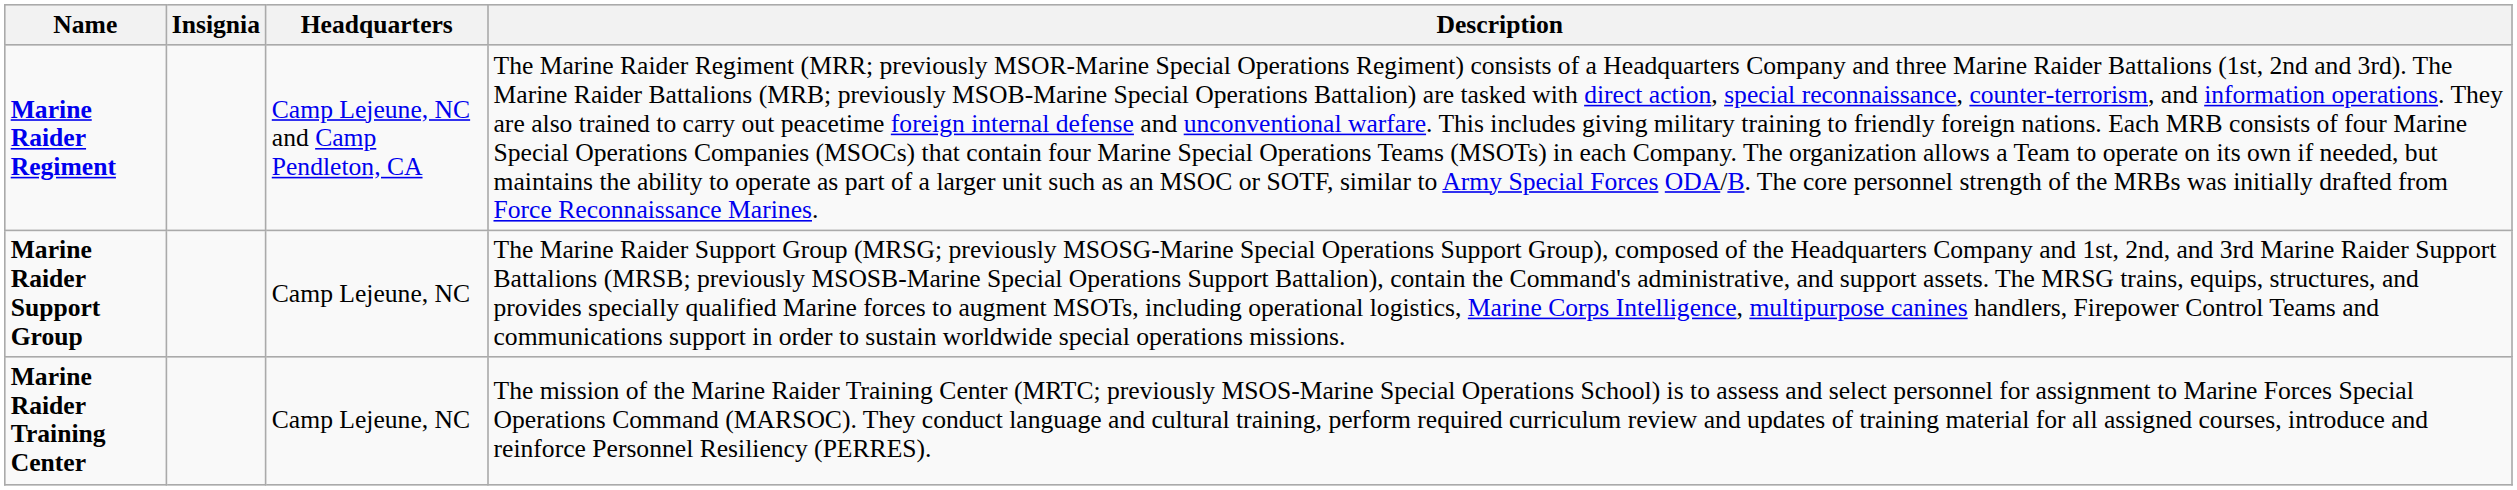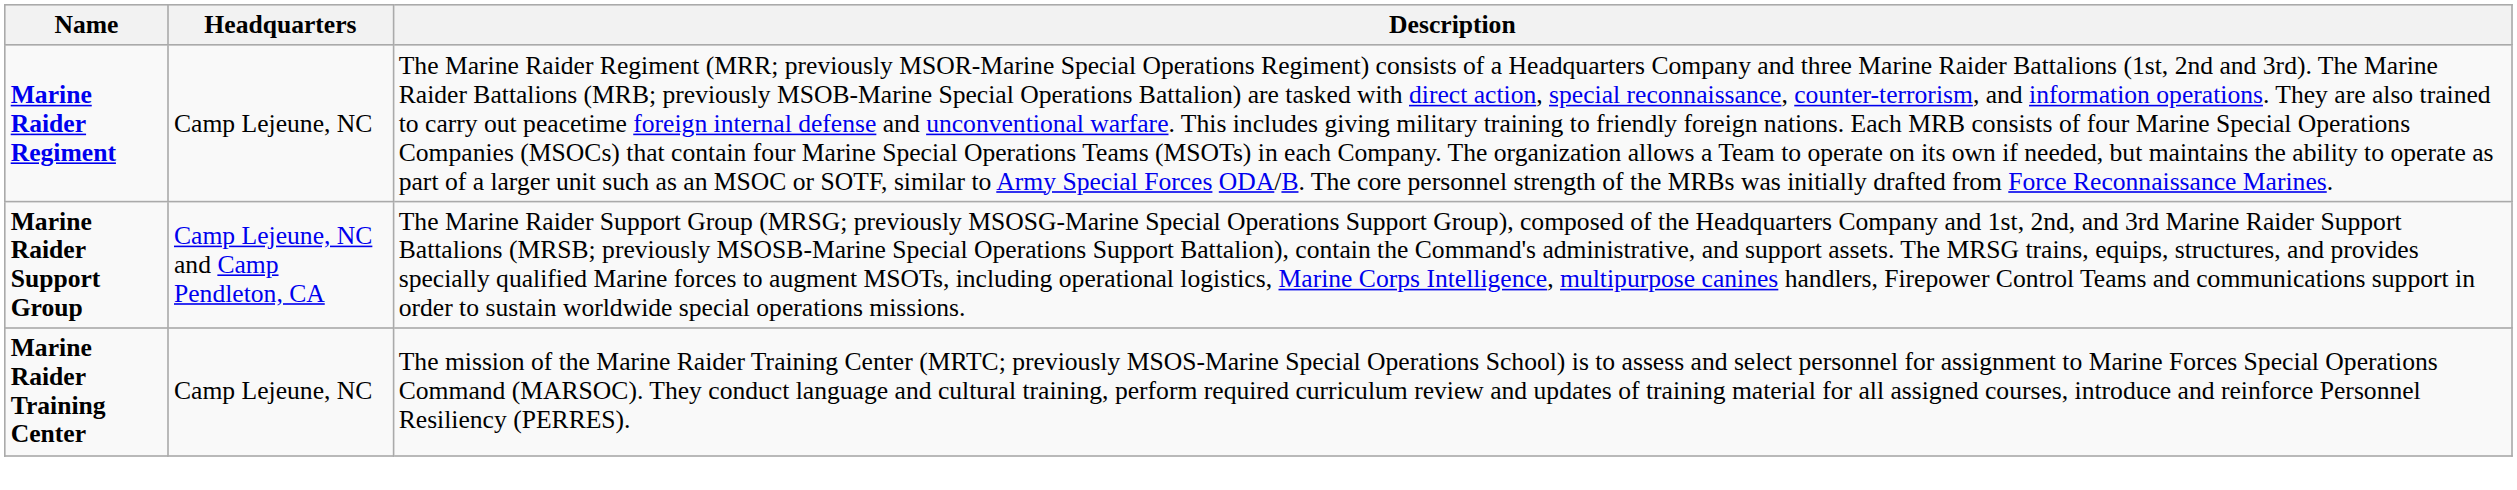 <table class="wikitable">
 <tr>
 <th>Name</th>
-<th>Insignia</th>
 <th>Headquarters</th>
 <th>Description</th>
 </tr>
 <tr>
 <td><strong><a href='#'>Marine Raider Regiment</a></strong></td>
-<td style="text-align:center;"></td>
-<td><a href='#'>Camp Lejeune, NC</a> and <a href='#'>Camp Pendleton, CA</a></td>
+<td>Camp Lejeune, NC</td>
 <td>The Marine Raider Regiment (MRR; previously MSOR-Marine Special Operations Regiment) consists of a Headquarters Company and three Marine Raider Battalions (1st, 2nd and 3rd). The Marine Raider Battalions (MRB; previously MSOB-Marine Special Operations Battalion) are tasked with <a href='#'>direct action</a>, <a href='#'>special reconnaissance</a>, <a href='#'>counter-terrorism</a>, and <a href='#'>information operations</a>. They are also trained to carry out peacetime <a href='#'>foreign internal defense</a> and <a href='#'>unconventional warfare</a>. This includes giving military training to friendly foreign nations. Each MRB consists of four Marine Special Operations Companies (MSOCs) that contain four Marine Special Operations Teams (MSOTs) in each Company. The organization allows a Team to operate on its own if needed, but maintains the ability to operate as part of a larger unit such as an MSOC or SOTF, similar to <a href='#'>Army Special Forces</a> <a href='#'>ODA</a>/<a href='#'>B</a>. The core personnel strength of the MRBs was initially drafted from <a href='#'>Force Reconnaissance Marines</a>.</td>
 </tr>
 <tr>
 <td><strong>Marine Raider Support Group</strong></td>
-<td style="text-align:center;"></td>
-<td>Camp Lejeune, NC</td>
+<td><a href='#'>Camp Lejeune, NC</a> and <a href='#'>Camp Pendleton, CA</a></td>
 <td>The Marine Raider Support Group (MRSG; previously MSOSG-Marine Special Operations Support Group), composed of the Headquarters Company and 1st, 2nd, and 3rd Marine Raider Support Battalions (MRSB; previously MSOSB-Marine Special Operations Support Battalion), contain the Command's administrative, and support assets. The MRSG trains, equips, structures, and provides specially qualified Marine forces to augment MSOTs, including operational logistics, <a href='#'>Marine Corps Intelligence</a>, <a href='#'>multipurpose canines</a> handlers, Firepower Control Teams and communications support in order to sustain worldwide special operations missions.</td>
 </tr>
 <tr>
 <td><strong>Marine Raider Training Center</strong></td>
-<td style="text-align:center;"></td>
 <td>Camp Lejeune, NC</td>
 <td>The mission of the Marine Raider Training Center (MRTC; previously MSOS-Marine Special Operations School) is to assess and select personnel for assignment to Marine Forces Special Operations Command (MARSOC). They conduct language and cultural training, perform required curriculum review and updates of training material for all assigned courses, introduce and reinforce Personnel Resiliency (PERRES).</td>
 </tr>
 </table>
